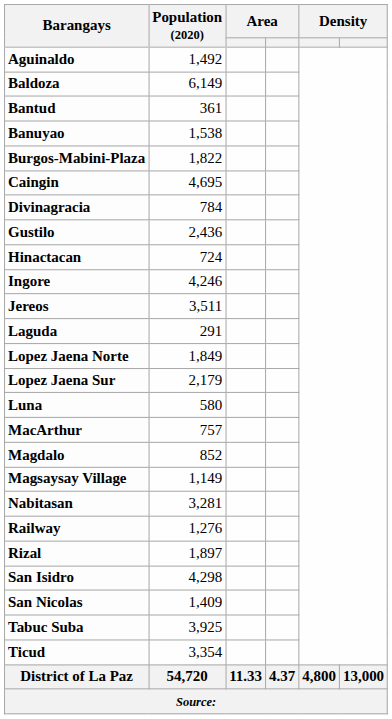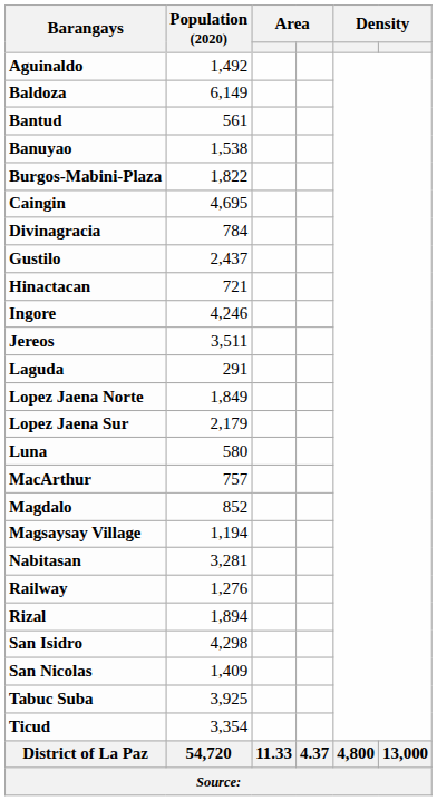 <table class="wikitable sortable" style="text-align:right;table-layout:fixed;font-size:90%;background-color:#FEFEFE;">
 <tr>
 <th rowspan="2" scope="col" style="border-bottom:none;">Barangays</th>
 <th rowspan="2" scope="col" style="border-bottom:none;">Population<br><small>(2020)</small></th>
 <th colspan="2" scope="col">Area</th>
 <th colspan="2" scope="col">Density</th>
 </tr>
 <tr>
 <th scope="col"></th>
 <th scope="col"></th>
 <th scope="col"></th>
 <th scope="col"></th>
 </tr>
 <tr>
 <th scope="row" style="text-align:left;background-color:#FDFDFD;">Aguinaldo</th>
 <td>1,492</td>
 <td></td>
 <td></td>
 </tr>
 <tr>
 <th scope="row" style="text-align:left;background-color:#FDFDFD;">Baldoza</th>
 <td>6,149</td>
 <td></td>
 <td></td>
 </tr>
 <tr>
 <th scope="row" style="text-align:left;background-color:#FDFDFD;">Bantud</th>
-<td>361</td>
+<td>561</td>
 <td></td>
 <td></td>
 </tr>
 <tr>
 <th scope="row" style="text-align:left;background-color:#FDFDFD;">Banuyao</th>
 <td>1,538</td>
 <td></td>
 <td></td>
 </tr>
 <tr>
 <th scope="row" style="text-align:left;background-color:#FDFDFD;">Burgos-Mabini-Plaza</th>
 <td>1,822</td>
 <td></td>
 <td></td>
 </tr>
 <tr>
 <th scope="row" style="text-align:left;background-color:#FDFDFD;">Caingin</th>
 <td>4,695</td>
 <td></td>
 <td></td>
 </tr>
 <tr>
 <th scope="row" style="text-align:left;background-color:#FDFDFD;">Divinagracia</th>
 <td>784</td>
 <td></td>
 <td></td>
 </tr>
 <tr>
 <th scope="row" style="text-align:left;background-color:#FDFDFD;">Gustilo</th>
-<td>2,436</td>
+<td>2,437</td>
 <td></td>
 <td></td>
 </tr>
 <tr>
 <th scope="row" style="text-align:left;background-color:#FDFDFD;">Hinactacan</th>
-<td>724</td>
+<td>721</td>
 <td></td>
 <td></td>
 </tr>
 <tr>
 <th scope="row" style="text-align:left;background-color:#FDFDFD;">Ingore</th>
 <td>4,246</td>
 <td></td>
 <td></td>
 </tr>
 <tr>
 <th scope="row" style="text-align:left;background-color:#FDFDFD;">Jereos</th>
 <td>3,511</td>
 <td></td>
 <td></td>
 </tr>
 <tr>
 <th scope="row" style="text-align:left;background-color:#FDFDFD;">Laguda</th>
 <td>291</td>
 <td></td>
 <td></td>
 </tr>
 <tr>
 <th scope="row" style="text-align:left;background-color:#FDFDFD;">Lopez Jaena Norte</th>
 <td>1,849</td>
 <td></td>
 <td></td>
 </tr>
 <tr>
 <th scope="row" style="text-align:left;background-color:#FDFDFD;">Lopez Jaena Sur</th>
 <td>2,179</td>
 <td></td>
 <td></td>
 </tr>
 <tr>
 <th scope="row" style="text-align:left;background-color:#FDFDFD;">Luna</th>
 <td>580</td>
 <td></td>
 <td></td>
 </tr>
 <tr>
 <th scope="row" style="text-align:left;background-color:#FDFDFD;">MacArthur</th>
 <td>757</td>
 <td></td>
 <td></td>
 </tr>
 <tr>
 <th scope="row" style="text-align:left;background-color:#FDFDFD;">Magdalo</th>
 <td>852</td>
 <td></td>
 <td></td>
 </tr>
 <tr>
 <th scope="row" style="text-align:left;background-color:#FDFDFD;">Magsaysay Village</th>
-<td>1,149</td>
+<td>1,194</td>
 <td></td>
 <td></td>
 </tr>
 <tr>
 <th scope="row" style="text-align:left;background-color:#FDFDFD;">Nabitasan</th>
 <td>3,281</td>
 <td></td>
 <td></td>
 </tr>
 <tr>
 <th scope="row" style="text-align:left;background-color:#FDFDFD;">Railway</th>
 <td>1,276</td>
 <td></td>
 <td></td>
 </tr>
 <tr>
 <th scope="row" style="text-align:left;background-color:#FDFDFD;">Rizal</th>
-<td>1,897</td>
+<td>1,894</td>
 <td></td>
 <td></td>
 </tr>
 <tr>
 <th scope="row" style="text-align:left;background-color:#FDFDFD;">San Isidro</th>
 <td>4,298</td>
 <td></td>
 <td></td>
 </tr>
 <tr>
 <th scope="row" style="text-align:left;background-color:#FDFDFD;">San Nicolas</th>
 <td>1,409</td>
 <td></td>
 <td></td>
 </tr>
 <tr>
 <th scope="row" style="text-align:left;background-color:#FDFDFD;">Tabuc Suba</th>
 <td>3,925</td>
 <td></td>
 <td></td>
 </tr>
 <tr>
 <th scope="row" style="text-align:left;background-color:#FDFDFD;">Ticud</th>
 <td>3,354</td>
 <td></td>
 <td></td>
 </tr>
 <tr>
 <th>District of La Paz</th>
 <th>54,720</th>
 <th>11.33</th>
 <th>4.37</th>
 <th>4,800</th>
 <th>13,000</th>
 </tr>
 <tr>
 <th colspan="6"><small><em>Source:</em> </small></th>
 </tr>
 </table>
